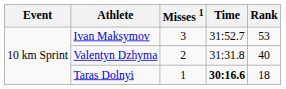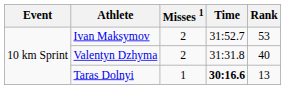 <table class="wikitable" style="font-size:90%">
 <tr>
 <th>Event</th>
 <th>Athlete</th>
 <th>Misses <sup>1</sup></th>
 <th>Time</th>
 <th>Rank</th>
 </tr>
 <tr>
 <td rowspan="3">10 km Sprint</td>
 <td><a href='#'>Ivan Maksymov</a></td>
-<td align="center">3</td>
+<td align="center">2</td>
 <td align="center">31:52.7</td>
 <td align="center">53</td>
 </tr>
 <tr>
 <td><a href='#'>Valentyn Dzhyma</a></td>
 <td align="center">2</td>
 <td align="center">31:31.8</td>
 <td align="center">40</td>
 </tr>
 <tr>
 <td><a href='#'>Taras Dolnyi</a></td>
 <td align="center">1</td>
 <td align="center"><strong>30:16.6</strong></td>
-<td align="center">18</td>
+<td align="center">13</td>
 </tr>
 </table>
